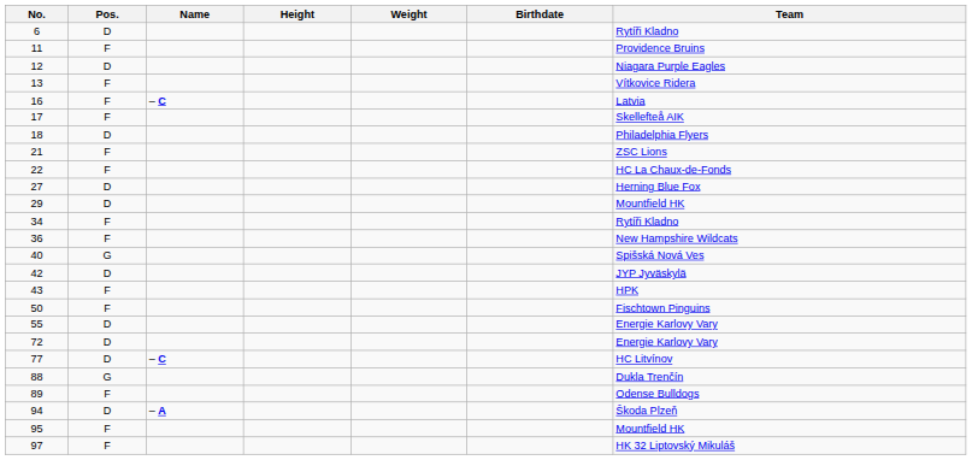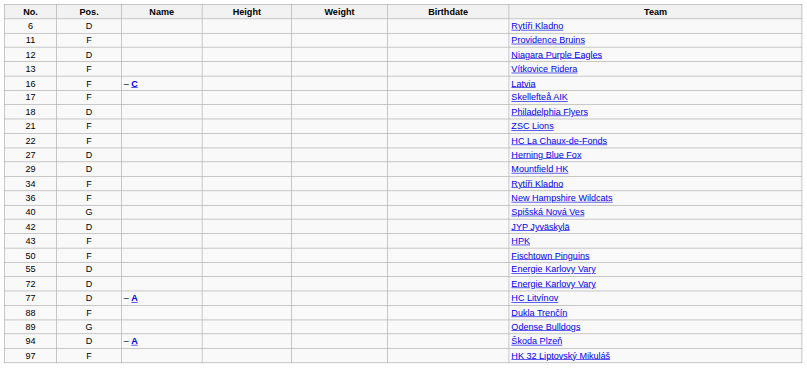 <table width="80%" class="wikitable sortable" style="font-size: 90%; text-align: center;">
 <tr>
 <th>No.</th>
 <th>Pos.</th>
 <th>Name</th>
 <th>Height</th>
 <th>Weight</th>
 <th>Birthdate</th>
 <th>Team</th>
 </tr>
 <tr>
 <td>6</td>
 <td>D</td>
 <td align=left></td>
 <td></td>
 <td></td>
 <td></td>
 <td style = "text-align:left;"> <a href='#'>Rytíři Kladno</a></td>
 </tr>
 <tr>
 <td>11</td>
 <td>F</td>
 <td align=left></td>
 <td></td>
 <td></td>
 <td></td>
 <td style = "text-align:left;"> <a href='#'>Providence Bruins</a></td>
 </tr>
 <tr>
 <td>12</td>
 <td>D</td>
 <td align=left></td>
 <td></td>
 <td></td>
 <td></td>
 <td style = "text-align:left;"> <a href='#'>Niagara Purple Eagles</a></td>
 </tr>
 <tr>
 <td>13</td>
 <td>F</td>
 <td align=left></td>
 <td></td>
 <td></td>
 <td></td>
 <td style = "text-align:left;"> <a href='#'>Vítkovice Ridera</a></td>
 </tr>
 <tr>
 <td>16</td>
 <td>F</td>
 <td align=left> – <strong><a href='#'>C</a></strong></td>
 <td></td>
 <td></td>
 <td></td>
 <td style = "text-align:left;"> <a href='#'>Latvia</a></td>
 </tr>
 <tr>
 <td>17</td>
 <td>F</td>
 <td align=left></td>
 <td></td>
 <td></td>
 <td></td>
 <td style = "text-align:left;"> <a href='#'>Skellefteå AIK</a></td>
 </tr>
 <tr>
 <td>18</td>
 <td>D</td>
 <td align=left></td>
 <td></td>
 <td></td>
 <td></td>
 <td style = "text-align:left;"> <a href='#'>Philadelphia Flyers</a></td>
 </tr>
 <tr>
 <td>21</td>
 <td>F</td>
 <td align=left></td>
 <td></td>
 <td></td>
 <td></td>
 <td style = "text-align:left;"> <a href='#'>ZSC Lions</a></td>
 </tr>
 <tr>
 <td>22</td>
 <td>F</td>
 <td align="left"></td>
 <td></td>
 <td></td>
 <td></td>
 <td style="text-align:left;"> <a href='#'>HC La Chaux-de-Fonds</a></td>
 </tr>
 <tr>
 <td>27</td>
 <td>D</td>
 <td align=left></td>
 <td></td>
 <td></td>
 <td></td>
 <td style = "text-align:left;"> <a href='#'>Herning Blue Fox</a></td>
 </tr>
 <tr>
 <td>29</td>
 <td>D</td>
 <td align=left></td>
 <td></td>
 <td></td>
 <td></td>
 <td style = "text-align:left;"> <a href='#'>Mountfield HK</a></td>
 </tr>
 <tr>
 <td>34</td>
 <td>F</td>
 <td align=left></td>
 <td></td>
 <td></td>
 <td></td>
 <td style = "text-align:left;"> <a href='#'>Rytíři Kladno</a></td>
 </tr>
 <tr>
 <td>36</td>
 <td>F</td>
 <td align="left"></td>
 <td></td>
 <td></td>
 <td></td>
 <td style="text-align:left;"> <a href='#'>New Hampshire Wildcats</a></td>
 </tr>
 <tr>
 <td>40</td>
 <td>G</td>
 <td align="left"></td>
 <td></td>
 <td></td>
 <td></td>
 <td style="text-align:left;"> <a href='#'>Spišská Nová Ves</a></td>
 </tr>
 <tr>
 <td>42</td>
 <td>D</td>
 <td align="left"></td>
 <td></td>
 <td></td>
 <td></td>
 <td style="text-align:left;"> <a href='#'>JYP Jyväskylä</a></td>
 </tr>
 <tr>
 <td>43</td>
 <td>F</td>
 <td align=left></td>
 <td></td>
 <td></td>
 <td></td>
 <td style = "text-align:left;"> <a href='#'>HPK</a></td>
 </tr>
 <tr>
 <td>50</td>
 <td>F</td>
 <td align=left></td>
 <td></td>
 <td></td>
 <td></td>
 <td style = "text-align:left;"> <a href='#'>Fischtown Pinguins</a></td>
 </tr>
 <tr>
 <td>55</td>
 <td>D</td>
 <td align=left></td>
 <td></td>
 <td></td>
 <td></td>
 <td style = "text-align:left;"> <a href='#'>Energie Karlovy Vary</a></td>
 </tr>
 <tr>
 <td>72</td>
 <td>D</td>
 <td align=left></td>
 <td></td>
 <td></td>
 <td></td>
 <td style = "text-align:left;"> <a href='#'>Energie Karlovy Vary</a></td>
 </tr>
 <tr>
 <td>77</td>
 <td>D</td>
-<td align=left> – <strong><a href='#'>C</a></strong></td>
+<td align=left> – <strong><a href='#'>A</a></strong></td>
 <td></td>
 <td></td>
 <td></td>
 <td style = "text-align:left;"> <a href='#'>HC Litvínov</a></td>
 </tr>
 <tr>
 <td>88</td>
-<td>G</td>
+<td>F</td>
 <td align=left></td>
 <td></td>
 <td></td>
 <td></td>
 <td style = "text-align:left;"> <a href='#'>Dukla Trenčín</a></td>
 </tr>
 <tr>
 <td>89</td>
-<td>F</td>
+<td>G</td>
 <td align="left"></td>
 <td></td>
 <td></td>
 <td></td>
 <td style="text-align:left;"> <a href='#'>Odense Bulldogs</a></td>
 </tr>
 <tr>
 <td>94</td>
 <td>D</td>
 <td align="left"> – <strong><a href='#'>A</a></strong></td>
 <td></td>
 <td></td>
 <td></td>
 <td style="text-align:left;"> <a href='#'>Škoda Plzeň</a></td>
 </tr>
 <tr>
-<td>95</td>
-<td>F</td>
-<td align="left"></td>
-<td></td>
-<td></td>
-<td></td>
-<td style="text-align:left;"> <a href='#'>Mountfield HK</a></td>
-</tr>
-<tr>
 <td>97</td>
 <td>F</td>
 <td align=left></td>
 <td></td>
 <td></td>
 <td></td>
 <td style = "text-align:left;"> <a href='#'>HK 32 Liptovský Mikuláš</a></td>
 </tr>
 </table>
